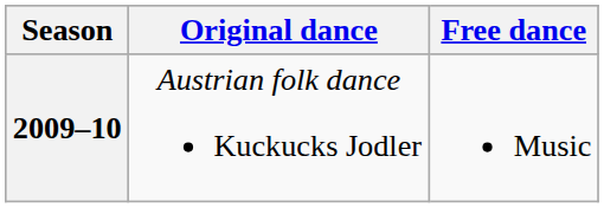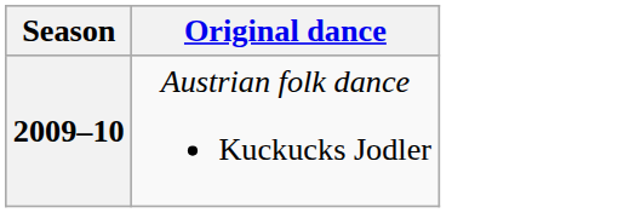 <table class=wikitable style=text-align:center>
 <tr>
 <th>Season</th>
 <th><a href='#'>Original dance</a></th>
-<th><a href='#'>Free dance</a></th>
 </tr>
 <tr>
 <th>2009–10 <br> </th>
 <td><em>Austrian folk dance</em><br><ul><li>Kuckucks Jodler</li></ul></td>
-<td><br><ul><li>Music <br></li></ul></td>
 </tr>
 </table>
